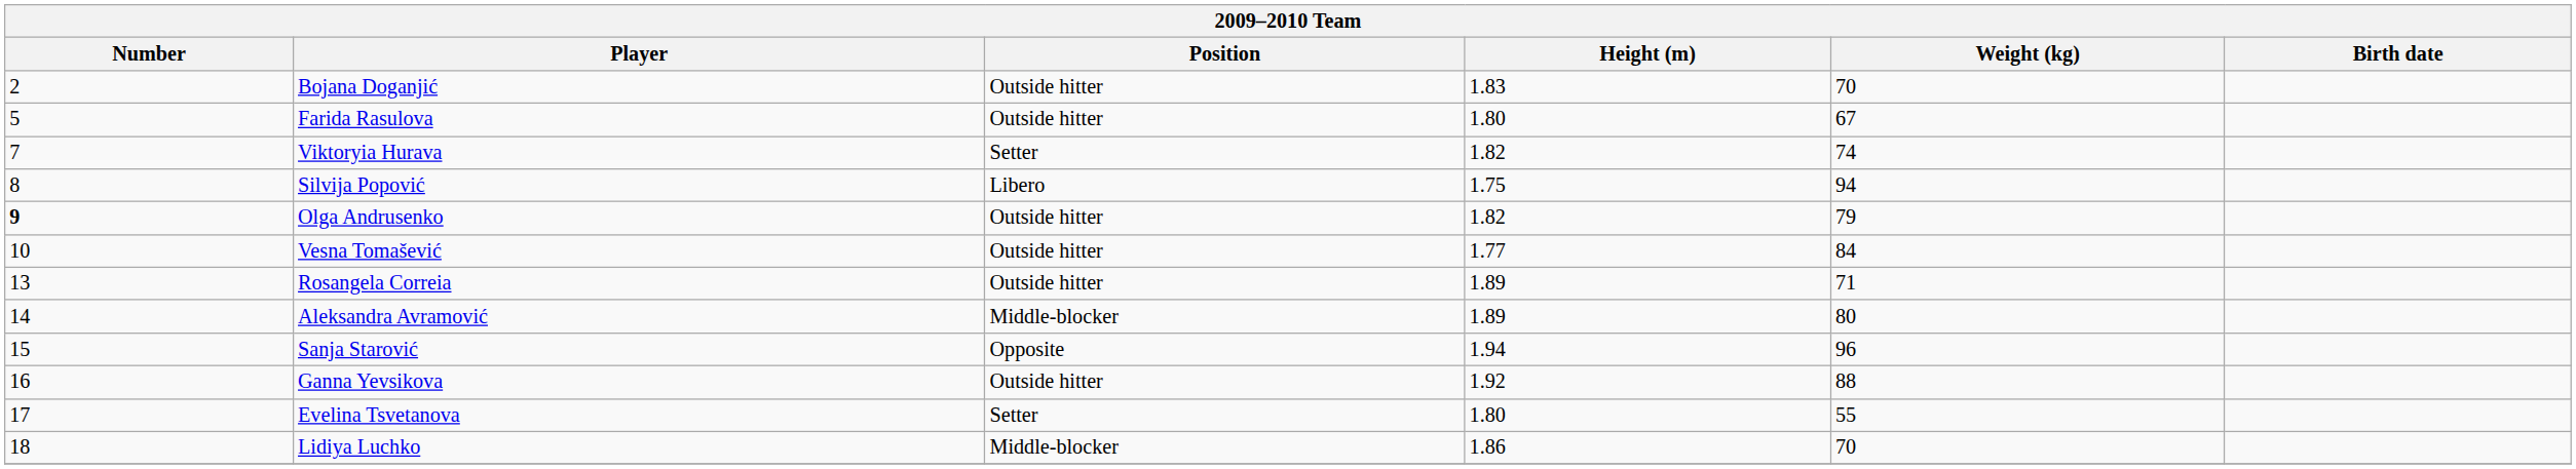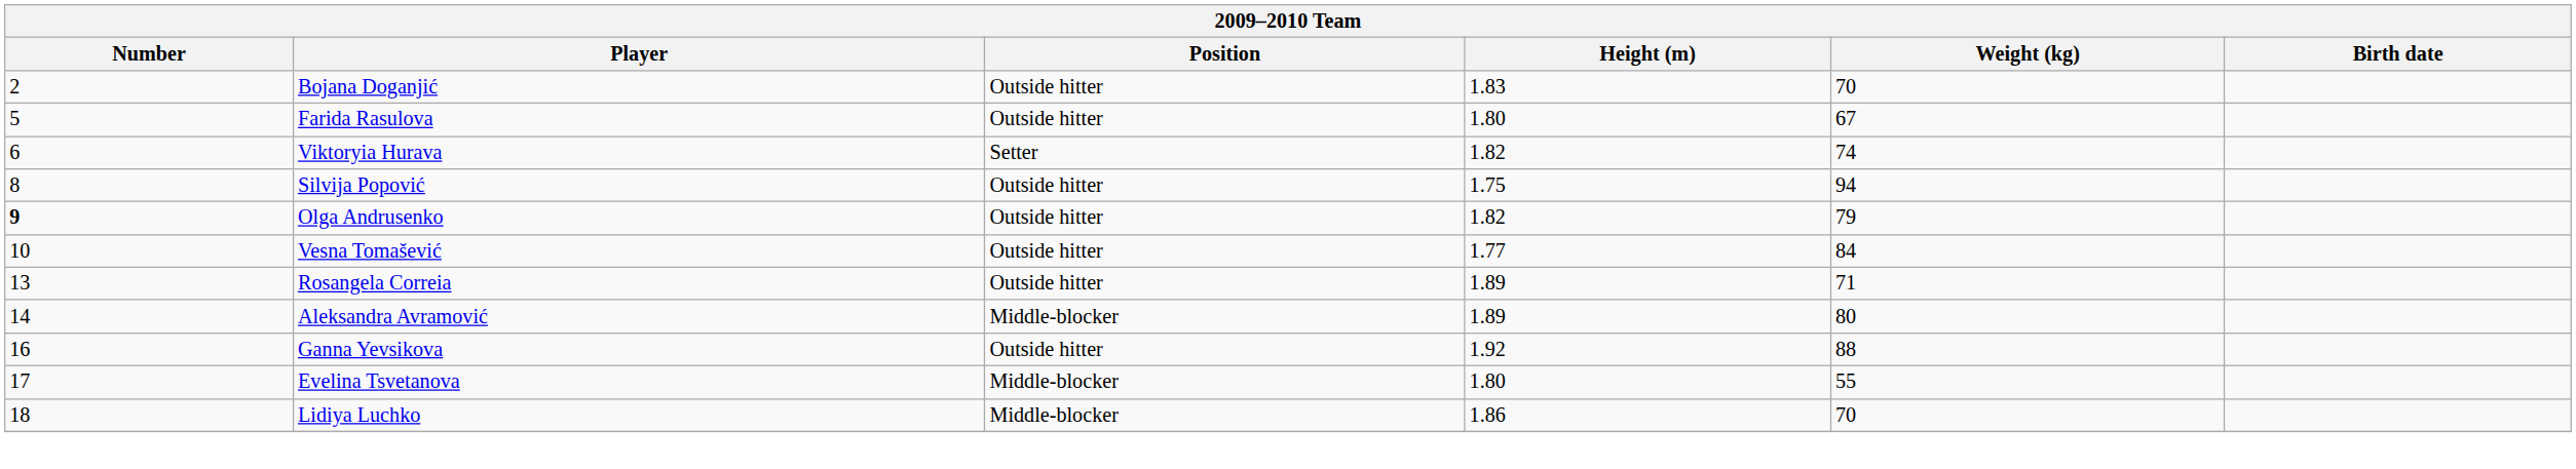 <table class="wikitable collapsible collapsed" style="width:100%;">
 <tr>
 <th colspan=6><strong>2009–2010 Team</strong></th>
 </tr>
 <tr>
 <th>Number</th>
 <th>Player</th>
 <th>Position</th>
 <th>Height (m)</th>
 <th>Weight (kg)</th>
 <th>Birth date</th>
 </tr>
 <tr>
 <td>2</td>
 <td> <a href='#'>Bojana Doganjić</a></td>
 <td>Outside hitter</td>
 <td>1.83</td>
 <td>70</td>
 <td></td>
 </tr>
 <tr>
 <td>5</td>
 <td> <a href='#'>Farida Rasulova</a></td>
 <td>Outside hitter</td>
 <td>1.80</td>
 <td>67</td>
 <td></td>
 </tr>
 <tr>
-<td>7</td>
+<td>6</td>
 <td> <a href='#'>Viktoryia Hurava</a></td>
 <td>Setter</td>
 <td>1.82</td>
 <td>74</td>
 <td></td>
 </tr>
 <tr>
 <td>8</td>
 <td> <a href='#'>Silvija Popović</a></td>
-<td>Libero</td>
+<td>Outside hitter</td>
 <td>1.75</td>
 <td>94</td>
 <td></td>
 </tr>
 <tr>
 <td><strong>9</strong></td>
 <td> <a href='#'>Olga Andrusenko</a></td>
 <td>Outside hitter</td>
 <td>1.82</td>
 <td>79</td>
 <td></td>
 </tr>
 <tr>
 <td>10</td>
 <td> <a href='#'>Vesna Tomašević</a></td>
 <td>Outside hitter</td>
 <td>1.77</td>
 <td>84</td>
 <td></td>
 </tr>
 <tr>
 <td>13</td>
 <td> <a href='#'>Rosangela Correia</a></td>
 <td>Outside hitter</td>
 <td>1.89</td>
 <td>71</td>
 <td></td>
 </tr>
 <tr>
 <td>14</td>
 <td> <a href='#'>Aleksandra Avramović</a></td>
 <td>Middle-blocker</td>
 <td>1.89</td>
 <td>80</td>
 <td></td>
 </tr>
 <tr>
-<td>15</td>
-<td> <a href='#'>Sanja Starović</a></td>
-<td>Opposite</td>
-<td>1.94</td>
-<td>96</td>
-<td></td>
-</tr>
-<tr>
 <td>16</td>
 <td> <a href='#'>Ganna Yevsikova</a></td>
 <td>Outside hitter</td>
 <td>1.92</td>
 <td>88</td>
 <td></td>
 </tr>
 <tr>
 <td>17</td>
 <td> <a href='#'>Evelina Tsvetanova</a></td>
-<td>Setter</td>
+<td>Middle-blocker</td>
 <td>1.80</td>
 <td>55</td>
 <td></td>
 </tr>
 <tr>
 <td>18</td>
 <td> <a href='#'>Lidiya Luchko</a></td>
 <td>Middle-blocker</td>
 <td>1.86</td>
 <td>70</td>
 <td></td>
 </tr>
 <tr>
 </tr>
 </table>
